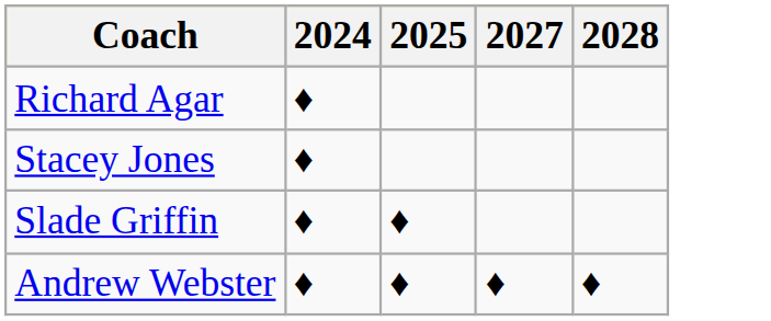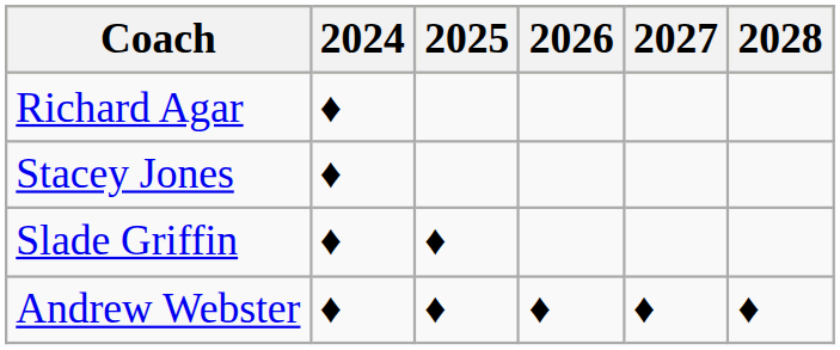 <table class="wikitable">
 <tr style="background:#bdb76b;">
 <th>Coach</th>
 <th>2024</th>
 <th>2025</th>
+<th>2026</th>
 <th>2027</th>
 <th>2028</th>
 </tr>
 <tr>
 <td><a href='#'>Richard Agar</a></td>
 <td>♦</td>
+<td></td>
 <td></td>
 <td></td>
 <td></td>
 </tr>
 <tr>
 <td><a href='#'>Stacey Jones</a></td>
 <td>♦</td>
 <td></td>
 <td></td>
 <td></td>
+<td></td>
 </tr>
 <tr>
 <td><a href='#'>Slade Griffin</a></td>
 <td>♦</td>
 <td>♦</td>
+<td></td>
 <td></td>
 <td></td>
 </tr>
 <tr>
 <td><a href='#'>Andrew Webster</a></td>
 <td>♦</td>
 <td>♦</td>
 <td>♦</td>
 <td>♦</td>
+<td>♦</td>
 </tr>
 </table>
